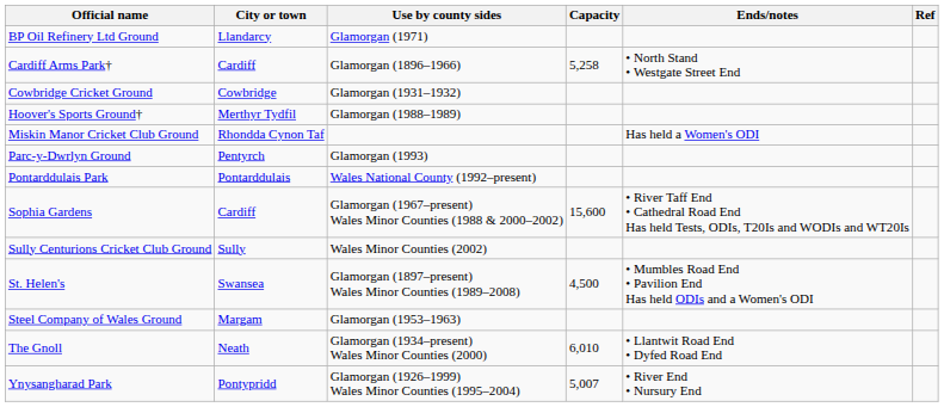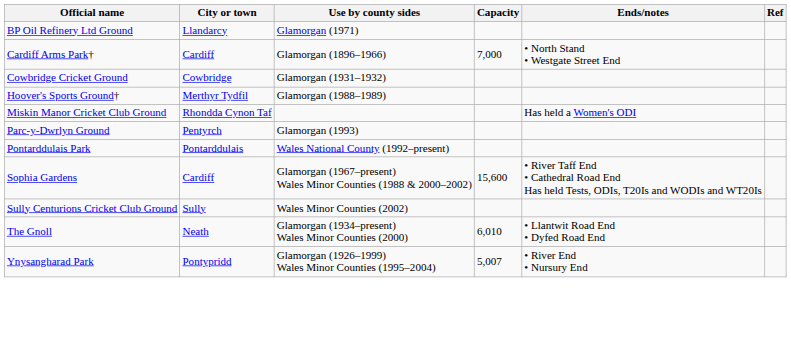 <table class="wikitable">
 <tr>
 <th>Official name</th>
 <th>City or town</th>
 <th>Use by county sides</th>
 <th>Capacity</th>
 <th>Ends/notes</th>
 <th>Ref</th>
 </tr>
 <tr>
 <td><a href='#'>BP Oil Refinery Ltd Ground</a></td>
 <td><a href='#'>Llandarcy</a></td>
 <td><a href='#'>Glamorgan</a> (1971)</td>
 <td></td>
 <td></td>
 <td></td>
 </tr>
 <tr>
 <td><a href='#'>Cardiff Arms Park</a>†</td>
 <td><a href='#'>Cardiff</a></td>
 <td>Glamorgan (1896–1966)</td>
-<td>5,258</td>
+<td>7,000</td>
 <td>• North Stand<br>• Westgate Street End</td>
 <td></td>
 </tr>
 <tr>
 <td><a href='#'>Cowbridge Cricket Ground</a></td>
 <td><a href='#'>Cowbridge</a></td>
 <td>Glamorgan (1931–1932)</td>
 <td></td>
 <td></td>
 <td></td>
 </tr>
 <tr>
 <td><a href='#'>Hoover's Sports Ground</a>†</td>
 <td><a href='#'>Merthyr Tydfil</a></td>
 <td>Glamorgan (1988–1989)</td>
 <td></td>
 <td></td>
 <td></td>
 </tr>
 <tr>
 <td><a href='#'>Miskin Manor Cricket Club Ground</a></td>
 <td><a href='#'>Rhondda Cynon Taf</a></td>
 <td></td>
 <td></td>
 <td>Has held a <a href='#'>Women's ODI</a></td>
 <td></td>
 </tr>
 <tr>
 <td><a href='#'>Parc-y-Dwrlyn Ground</a></td>
 <td><a href='#'>Pentyrch</a></td>
 <td>Glamorgan (1993)</td>
 <td></td>
 <td></td>
 <td></td>
 </tr>
 <tr>
 <td><a href='#'>Pontarddulais Park</a></td>
 <td><a href='#'>Pontarddulais</a></td>
 <td><a href='#'>Wales National County</a> (1992–present)</td>
 <td></td>
 <td></td>
 <td></td>
 </tr>
 <tr>
 <td><a href='#'>Sophia Gardens</a></td>
 <td><a href='#'>Cardiff</a></td>
 <td>Glamorgan (1967–present)<br>Wales Minor Counties (1988 & 2000–2002)</td>
 <td>15,600</td>
 <td>• River Taff End<br>• Cathedral Road End<br>Has held Tests, ODIs, T20Is and WODIs and WT20Is</td>
 <td></td>
 </tr>
 <tr>
 <td><a href='#'>Sully Centurions Cricket Club Ground</a></td>
 <td><a href='#'>Sully</a></td>
 <td>Wales Minor Counties (2002)</td>
 <td></td>
 <td></td>
 <td></td>
 </tr>
 <tr>
-<td><a href='#'>St. Helen's</a></td>
-<td><a href='#'>Swansea</a></td>
-<td>Glamorgan (1897–present)<br>Wales Minor Counties (1989–2008)</td>
-<td>4,500</td>
-<td>• Mumbles Road End<br>• Pavilion End<br>Has held <a href='#'>ODIs</a> and a Women's ODI</td>
-<td></td>
-</tr>
-<tr>
-<td><a href='#'>Steel Company of Wales Ground</a></td>
-<td><a href='#'>Margam</a></td>
-<td>Glamorgan (1953–1963)</td>
-<td></td>
-<td></td>
-<td></td>
-</tr>
-<tr>
 <td><a href='#'>The Gnoll</a></td>
 <td><a href='#'>Neath</a></td>
 <td>Glamorgan (1934–present)<br>Wales Minor Counties (2000)</td>
 <td>6,010</td>
 <td>• Llantwit Road End<br>• Dyfed Road End</td>
 <td></td>
 </tr>
 <tr>
 <td><a href='#'>Ynysangharad Park</a></td>
 <td><a href='#'>Pontypridd</a></td>
 <td>Glamorgan (1926–1999)<br>Wales Minor Counties (1995–2004)</td>
 <td>5,007</td>
 <td>• River End<br>• Nursury End</td>
 <td></td>
 </tr>
 </table>
